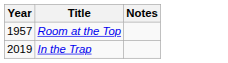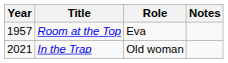 <table class="wikitable sortable">
 <tr>
 <th>Year</th>
 <th>Title</th>
+<th>Role</th>
 <th class="unsortable">Notes</th>
 </tr>
 <tr>
 <td>1957</td>
 <td><em><a href='#'>Room at the Top</a></em></td>
+<td>Eva</td>
 <td></td>
 </tr>
 <tr>
-<td>2019</td>
+<td>2021</td>
 <td><em><a href='#'>In the Trap</a></em></td>
+<td>Old woman</td>
 <td></td>
 </tr>
 </table>
